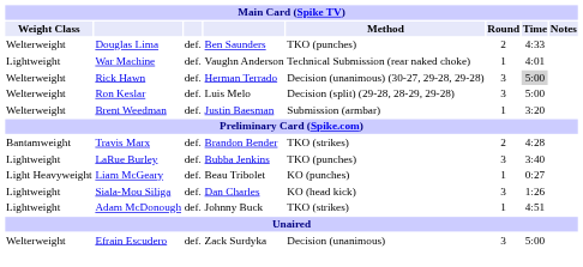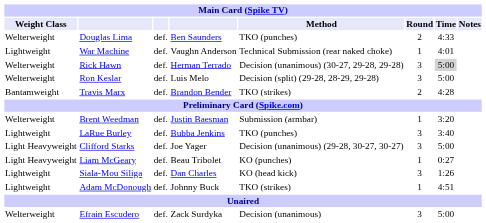 <table class="toccolours" style="font-size: 85%;">
 <tr>
 <th colspan="8" style="background:#ccf; color:navy; text-align:center;"><strong>Main Card (<a href='#'>Spike TV</a>)</strong></th>
 </tr>
 <tr>
 <th style="background:#e6e8fa; color:#000; text-align:center;">Weight Class</th>
 <th style="background:#e6e8fa; color:#000; text-align:center;"></th>
 <th style="background:#e6e8fa; color:#000; text-align:center;"></th>
 <th style="background:#e6e8fa; color:#000; text-align:center;"></th>
 <th style="background:#e6e8fa; color:#000; text-align:center;">Method</th>
 <th style="background:#e6e8fa; color:#000; text-align:center;">Round</th>
 <th style="background:#e6e8fa; color:#000; text-align:center;">Time</th>
 <th style="background:#e6e8fa; color:#000; text-align:center;">Notes</th>
 </tr>
 <tr>
 <td>Welterweight</td>
 <td><a href='#'>Douglas Lima</a></td>
 <td align=center>def.</td>
 <td><a href='#'>Ben Saunders</a></td>
 <td>TKO (punches)</td>
 <td align=center>2</td>
 <td align=center>4:33</td>
 <td></td>
 </tr>
 <tr>
 <td>Lightweight</td>
 <td><a href='#'>War Machine</a></td>
 <td align=center>def.</td>
 <td>Vaughn Anderson</td>
 <td>Technical Submission (rear naked choke)</td>
 <td align=center>1</td>
 <td align=center>4:01</td>
 <td></td>
 </tr>
 <tr>
 <td>Welterweight</td>
 <td><a href='#'>Rick Hawn</a></td>
 <td align=center>def.</td>
 <td><a href='#'>Herman Terrado</a></td>
 <td>Decision (unanimous) (30-27, 29-28, 29-28)</td>
 <td align=center>3</td>
 <td align=center style="background: lightgrey;">5:00</td>
 <td></td>
 </tr>
 <tr>
 <td>Welterweight</td>
 <td><a href='#'>Ron Keslar</a></td>
 <td align=center>def.</td>
 <td>Luis Melo</td>
 <td>Decision (split) (29-28, 28-29, 29-28)</td>
 <td align=center>3</td>
 <td align=center>5:00</td>
 <td></td>
 </tr>
 <tr>
+<td>Bantamweight</td>
+<td><a href='#'>Travis Marx</a></td>
+<td align=center>def.</td>
+<td><a href='#'>Brandon Bender</a></td>
+<td>TKO (strikes)</td>
+<td align=center>2</td>
+<td align=center>4:28</td>
+<td></td>
+</tr>
+<tr>
+<th colspan="8" style="background:#ccf; color:navy; text-align:center;"><strong>Preliminary Card (<a href='#'>Spike.com</a>)</strong></th>
+</tr>
+<tr>
 <td>Welterweight</td>
 <td><a href='#'>Brent Weedman</a></td>
 <td align=center>def.</td>
 <td><a href='#'>Justin Baesman</a></td>
 <td>Submission (armbar)</td>
 <td align=center>1</td>
 <td align=center>3:20</td>
 <td></td>
 </tr>
 <tr>
-<th colspan="8" style="background:#ccf; color:navy; text-align:center;"><strong>Preliminary Card (<a href='#'>Spike.com</a>)</strong></th>
-</tr>
-<tr>
-<td>Bantamweight</td>
-<td><a href='#'>Travis Marx</a></td>
-<td align=center>def.</td>
-<td><a href='#'>Brandon Bender</a></td>
-<td>TKO (strikes)</td>
-<td align=center>2</td>
-<td align=center>4:28</td>
-<td></td>
-</tr>
-<tr>
 <td>Lightweight</td>
 <td><a href='#'>LaRue Burley</a></td>
 <td align=center>def.</td>
 <td><a href='#'>Bubba Jenkins</a></td>
 <td>TKO (punches)</td>
 <td align=center>3</td>
 <td align=center>3:40</td>
+<td></td>
+</tr>
+<tr>
+<td>Light Heavyweight</td>
+<td><a href='#'>Clifford Starks</a></td>
+<td align=center>def.</td>
+<td>Joe Yager</td>
+<td>Decision (unanimous) (29-28, 30-27, 30-27)</td>
+<td align=center>3</td>
+<td align=center>5:00</td>
 <td></td>
 </tr>
 <tr>
 <td>Light Heavyweight</td>
 <td><a href='#'>Liam McGeary</a></td>
 <td align=center>def.</td>
 <td>Beau Tribolet</td>
 <td>KO (punches)</td>
 <td align=center>1</td>
 <td align=center>0:27</td>
 <td></td>
 </tr>
 <tr>
 <td>Lightweight</td>
 <td><a href='#'>Siala-Mou Siliga</a></td>
 <td align=center>def.</td>
 <td><a href='#'>Dan Charles</a></td>
 <td>KO (head kick)</td>
 <td align=center>3</td>
 <td align=center>1:26</td>
 <td></td>
 </tr>
 <tr>
 <td>Lightweight</td>
 <td><a href='#'>Adam McDonough</a></td>
 <td align=center>def.</td>
 <td>Johnny Buck</td>
 <td>TKO (strikes)</td>
 <td align=center>1</td>
 <td align=center>4:51</td>
 <td></td>
 </tr>
 <tr>
 <th colspan="8" style="background:#ccf; color:navy; text-align:center;"><strong>Unaired</strong></th>
 </tr>
 <tr>
 <td>Welterweight</td>
 <td><a href='#'>Efrain Escudero</a></td>
 <td align=center>def.</td>
 <td>Zack Surdyka</td>
 <td>Decision (unanimous)</td>
 <td align=center>3</td>
 <td align=center>5:00</td>
 <td></td>
 </tr>
 </table>
